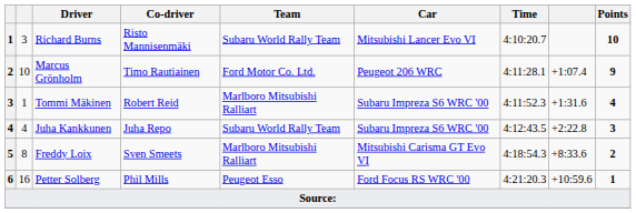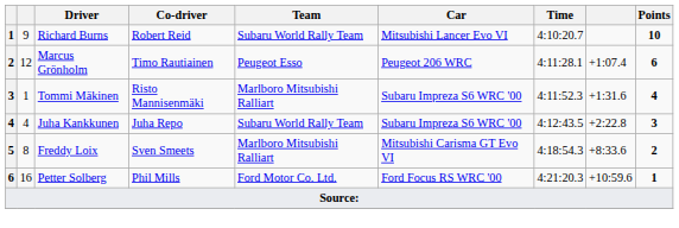 <table class="wikitable" width=85% style="font-size: 85%;">
 <tr>
 <th></th>
 <th></th>
 <th>Driver</th>
 <th>Co-driver</th>
 <th>Team</th>
 <th>Car</th>
 <th>Time</th>
 <th></th>
 <th>Points</th>
 </tr>
 <tr>
 <th>1</th>
-<td align="center">3</td>
+<td align="center">9</td>
 <td> <a href='#'>Richard Burns</a></td>
-<td> <a href='#'>Risto Mannisenmäki</a></td>
+<td> <a href='#'>Robert Reid</a></td>
 <td> <a href='#'>Subaru World Rally Team</a></td>
 <td><a href='#'>Mitsubishi Lancer Evo VI</a></td>
 <td>4:10:20.7</td>
 <td></td>
 <td align="center"><strong>10</strong></td>
 </tr>
 <tr>
 <th>2</th>
-<td align="center">10</td>
+<td align="center">12</td>
 <td> <a href='#'>Marcus Grönholm</a></td>
 <td> <a href='#'>Timo Rautiainen</a></td>
-<td> <a href='#'>Ford Motor Co. Ltd.</a></td>
+<td> <a href='#'>Peugeot Esso</a></td>
 <td><a href='#'>Peugeot 206 WRC</a></td>
 <td>4:11:28.1</td>
 <td>+1:07.4</td>
-<td align="center"><strong>9</strong></td>
+<td align="center"><strong>6</strong></td>
 </tr>
 <tr>
 <th>3</th>
 <td align="center">1</td>
 <td> <a href='#'>Tommi Mäkinen</a></td>
-<td> <a href='#'>Robert Reid</a></td>
+<td> <a href='#'>Risto Mannisenmäki</a></td>
 <td> <a href='#'>Marlboro Mitsubishi Ralliart</a></td>
 <td><a href='#'>Subaru Impreza S6 WRC '00</a></td>
 <td>4:11:52.3</td>
 <td>+1:31.6</td>
 <td align="center"><strong>4</strong></td>
 </tr>
 <tr>
 <th>4</th>
 <td align="center">4</td>
 <td> <a href='#'>Juha Kankkunen</a></td>
 <td> <a href='#'>Juha Repo</a></td>
 <td> <a href='#'>Subaru World Rally Team</a></td>
 <td><a href='#'>Subaru Impreza S6 WRC '00</a></td>
 <td>4:12:43.5</td>
 <td>+2:22.8</td>
 <td align="center"><strong>3</strong></td>
 </tr>
 <tr>
 <th>5</th>
 <td align="center">8</td>
 <td> <a href='#'>Freddy Loix</a></td>
 <td> <a href='#'>Sven Smeets</a></td>
 <td> <a href='#'>Marlboro Mitsubishi Ralliart</a></td>
 <td><a href='#'>Mitsubishi Carisma GT Evo VI</a></td>
 <td>4:18:54.3</td>
 <td>+8:33.6</td>
 <td align="center"><strong>2</strong></td>
 </tr>
 <tr>
 <th>6</th>
 <td align="center">16</td>
 <td> <a href='#'>Petter Solberg</a></td>
 <td> <a href='#'>Phil Mills</a></td>
-<td> <a href='#'>Peugeot Esso</a></td>
+<td> <a href='#'>Ford Motor Co. Ltd.</a></td>
 <td><a href='#'>Ford Focus RS WRC '00</a></td>
 <td>4:21:20.3</td>
 <td>+10:59.6</td>
 <td align="center"><strong>1</strong></td>
 </tr>
 <tr>
 <td style="background-color:#EAECF0; text-align:center" colspan="9"><strong>Source:</strong></td>
 </tr>
 <tr>
 </tr>
 </table>
